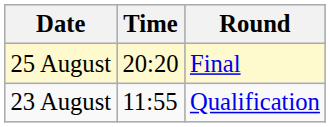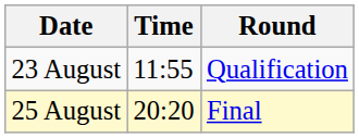 <table class="wikitable">
 <tr>
 <th>Date</th>
 <th>Time</th>
 <th>Round</th>
 </tr>
+<tr>
+<td>23 August</td>
+<td>11:55</td>
+<td><a href='#'>Qualification</a></td>
+</tr>
 <tr style=background:lemonchiffon>
 <td>25 August</td>
 <td>20:20</td>
 <td><a href='#'>Final</a></td>
 </tr>
-<tr>
-<td>23 August</td>
-<td>11:55</td>
-<td><a href='#'>Qualification</a></td>
-</tr>
 </table>
